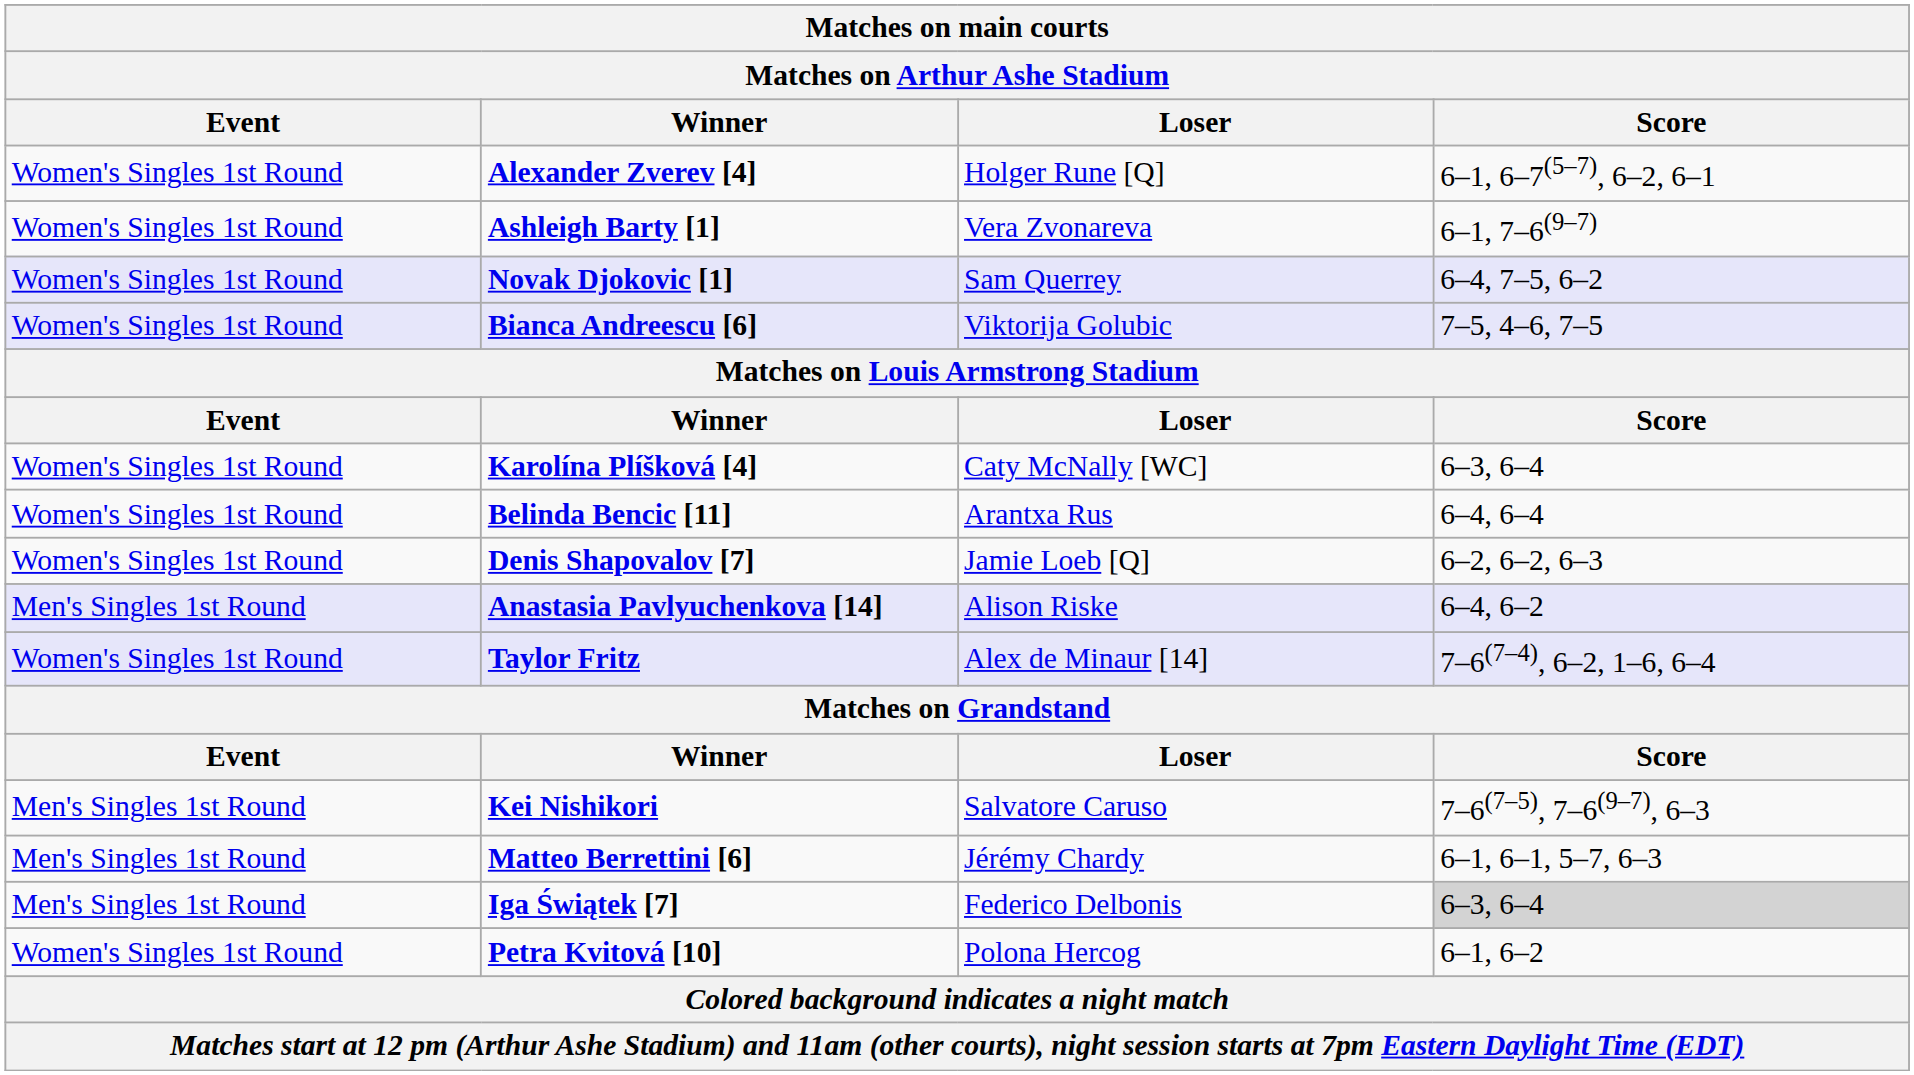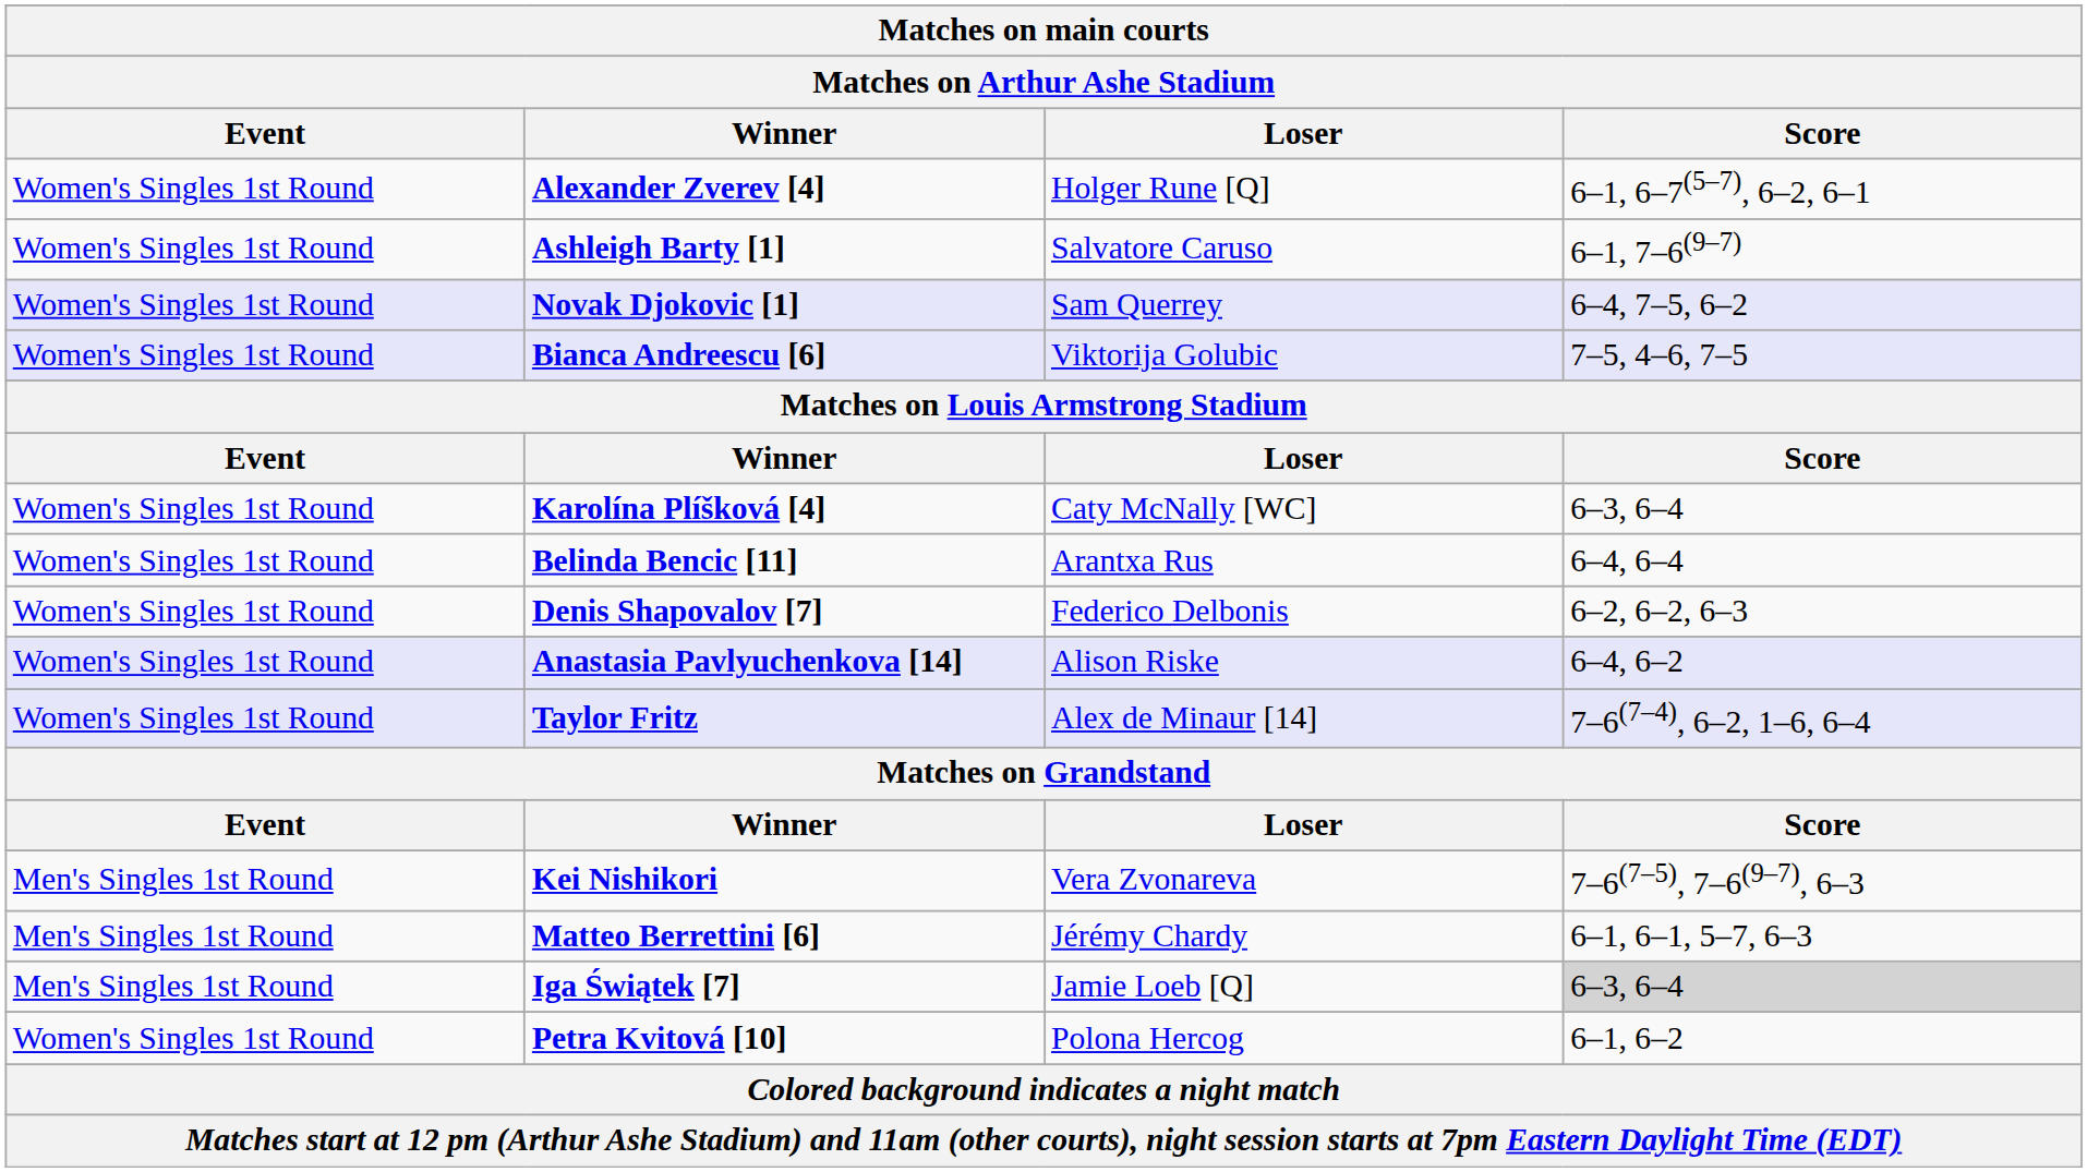 <table class="wikitable" style="margin:auto;">
 <tr>
 <th colspan="4" style="white-space:nowrap;">Matches on main courts</th>
 </tr>
 <tr>
 <th colspan="4"><strong>Matches on <a href='#'>Arthur Ashe Stadium</a></strong></th>
 </tr>
 <tr>
 <th width="250">Event</th>
 <th width="250">Winner</th>
 <th width="250">Loser</th>
 <th width="250">Score</th>
 </tr>
 <tr>
 <td><a href='#'>Women's Singles 1st Round</a></td>
 <td><strong> <a href='#'>Alexander Zverev</a> [4]</strong></td>
 <td> <a href='#'>Holger Rune</a> [Q]</td>
 <td>6–1, 6–7<sup>(5–7)</sup>, 6–2, 6–1</td>
 </tr>
 <tr>
 <td><a href='#'>Women's Singles 1st Round</a></td>
 <td><strong> <a href='#'>Ashleigh Barty</a> [1]</strong></td>
-<td> <a href='#'>Vera Zvonareva</a></td>
+<td> <a href='#'>Salvatore Caruso</a></td>
 <td>6–1, 7–6<sup>(9–7)</sup></td>
 </tr>
 <tr bgcolor="lavender">
 <td><a href='#'>Women's Singles 1st Round</a></td>
 <td><strong> <a href='#'>Novak Djokovic</a> [1]</strong></td>
 <td> <a href='#'>Sam Querrey</a></td>
 <td>6–4, 7–5, 6–2</td>
 </tr>
 <tr bgcolor="lavender">
 <td><a href='#'>Women's Singles 1st Round</a></td>
 <td><strong> <a href='#'>Bianca Andreescu</a> [6]</strong></td>
 <td> <a href='#'>Viktorija Golubic</a></td>
 <td>7–5, 4–6, 7–5</td>
 </tr>
 <tr>
 <th colspan="4"><strong>Matches on <a href='#'>Louis Armstrong Stadium</a></strong></th>
 </tr>
 <tr>
 <th width="250">Event</th>
 <th width="250">Winner</th>
 <th width="250">Loser</th>
 <th width="250">Score</th>
 </tr>
 <tr>
 <td><a href='#'>Women's Singles 1st Round</a></td>
 <td><strong> <a href='#'>Karolína Plíšková</a> [4]</strong></td>
 <td> <a href='#'>Caty McNally</a> [WC]</td>
 <td>6–3, 6–4</td>
 </tr>
 <tr>
 <td><a href='#'>Women's Singles 1st Round</a></td>
 <td><strong> <a href='#'>Belinda Bencic</a> [11]</strong></td>
 <td> <a href='#'>Arantxa Rus</a></td>
 <td>6–4, 6–4</td>
 </tr>
 <tr>
 <td><a href='#'>Women's Singles 1st Round</a></td>
 <td><strong> <a href='#'>Denis Shapovalov</a> [7]</strong></td>
-<td> <a href='#'>Jamie Loeb</a> [Q]</td>
+<td> <a href='#'>Federico Delbonis</a></td>
 <td>6–2, 6–2, 6–3</td>
 </tr>
 <tr bgcolor="lavender">
-<td><a href='#'>Men's Singles 1st Round</a></td>
+<td><a href='#'>Women's Singles 1st Round</a></td>
 <td><strong> <a href='#'>Anastasia Pavlyuchenkova</a> [14]</strong></td>
 <td> <a href='#'>Alison Riske</a></td>
 <td>6–4, 6–2</td>
 </tr>
 <tr bgcolor="lavender">
 <td><a href='#'>Women's Singles 1st Round</a></td>
 <td><strong> <a href='#'>Taylor Fritz</a> </strong></td>
 <td> <a href='#'>Alex de Minaur</a> [14]</td>
 <td>7–6<sup>(7–4)</sup>, 6–2, 1–6, 6–4</td>
 </tr>
 <tr>
 <th colspan="4"><strong>Matches on <a href='#'>Grandstand</a></strong></th>
 </tr>
 <tr>
 <th width="250">Event</th>
 <th width="250">Winner</th>
 <th width="250">Loser</th>
 <th width="250">Score</th>
 </tr>
 <tr>
 <td><a href='#'>Men's Singles 1st Round</a></td>
 <td><strong> <a href='#'>Kei Nishikori</a></strong></td>
-<td> <a href='#'>Salvatore Caruso</a></td>
+<td> <a href='#'>Vera Zvonareva</a></td>
 <td>7–6<sup>(7–5)</sup>, 7–6<sup>(9–7)</sup>, 6–3</td>
 </tr>
 <tr>
 <td><a href='#'>Men's Singles 1st Round</a></td>
 <td><strong> <a href='#'>Matteo Berrettini</a> [6]</strong></td>
 <td> <a href='#'>Jérémy Chardy</a></td>
 <td>6–1, 6–1, 5–7, 6–3</td>
 </tr>
 <tr>
 <td><a href='#'>Men's Singles 1st Round</a></td>
 <td><strong> <a href='#'>Iga Świątek</a> [7]</strong></td>
-<td> <a href='#'>Federico Delbonis</a></td>
+<td> <a href='#'>Jamie Loeb</a> [Q]</td>
 <td style="background: lightgrey;">6–3, 6–4</td>
 </tr>
 <tr>
 <td><a href='#'>Women's Singles 1st Round</a></td>
 <td><strong> <a href='#'>Petra Kvitová</a> [10]</strong></td>
 <td> <a href='#'>Polona Hercog</a></td>
 <td>6–1, 6–2</td>
 </tr>
 <tr>
 <th colspan="4"><em>Colored background indicates a night match</em></th>
 </tr>
 <tr>
 <th colspan="4"><em>Matches start at 12 pm (Arthur Ashe Stadium) and 11am (other courts), night session starts at 7pm <a href='#'>Eastern Daylight Time (EDT)</a></em></th>
 </tr>
 </table>
